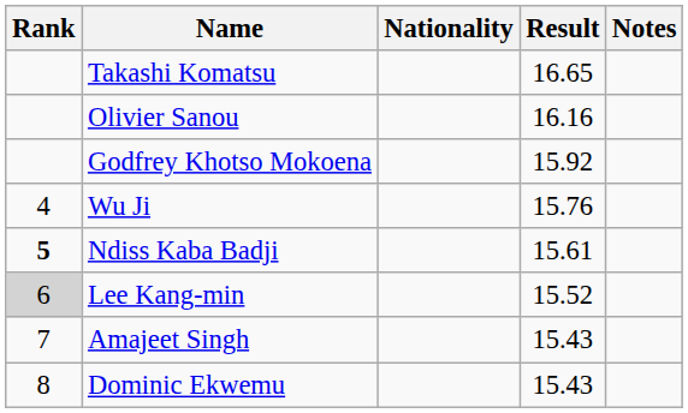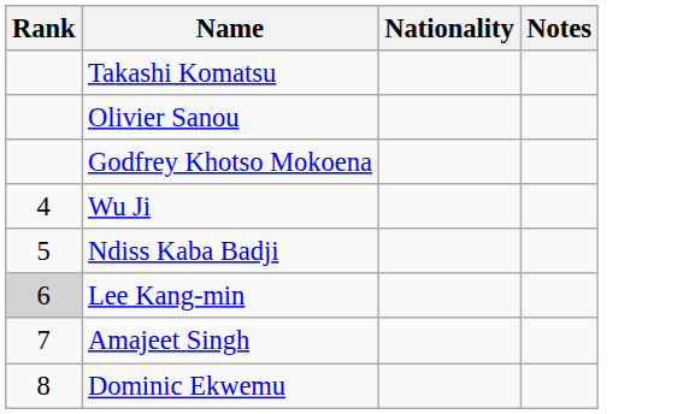 <table class="wikitable sortable" style="text-align:center;font-size:95%">
 <tr>
 <th>Rank</th>
 <th>Name</th>
 <th>Nationality</th>
-<th>Result</th>
 <th>Notes</th>
 </tr>
 <tr>
 <td></td>
 <td align=left><a href='#'>Takashi Komatsu</a></td>
 <td align=left></td>
-<td>16.65</td>
 <td></td>
 </tr>
 <tr>
 <td></td>
 <td align=left><a href='#'>Olivier Sanou</a></td>
 <td align=left></td>
-<td>16.16</td>
 <td></td>
 </tr>
 <tr>
 <td></td>
 <td align=left><a href='#'>Godfrey Khotso Mokoena</a></td>
 <td align=left></td>
-<td>15.92</td>
 <td></td>
 </tr>
 <tr>
 <td>4</td>
 <td align=left><a href='#'>Wu Ji</a></td>
 <td align=left></td>
-<td>15.76</td>
 <td></td>
 </tr>
 <tr>
-<td><strong>5</strong></td>
+<td>5</td>
 <td align=left><a href='#'>Ndiss Kaba Badji</a></td>
 <td align=left></td>
-<td>15.61</td>
 <td></td>
 </tr>
 <tr>
 <td style="background: lightgrey;">6</td>
 <td align=left><a href='#'>Lee Kang-min</a></td>
 <td align=left></td>
-<td>15.52</td>
 <td></td>
 </tr>
 <tr>
 <td>7</td>
 <td align=left><a href='#'>Amajeet Singh</a></td>
 <td align=left></td>
-<td>15.43</td>
 <td></td>
 </tr>
 <tr>
 <td>8</td>
 <td align=left><a href='#'>Dominic Ekwemu</a></td>
 <td align=left></td>
-<td>15.43</td>
 <td></td>
 </tr>
 </table>
